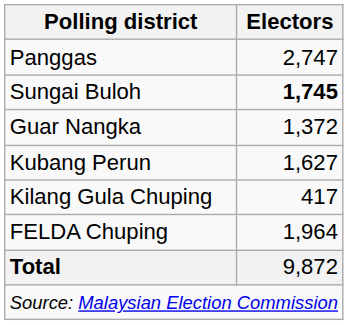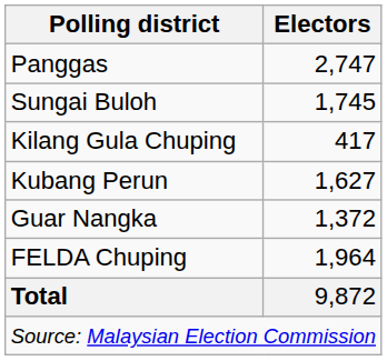 <table class="wikitable sortable">
 <tr>
 <th>Polling district</th>
 <th>Electors</th>
 </tr>
 <tr>
 <td>Panggas</td>
 <td align="right">2,747</td>
 </tr>
 <tr>
 <td>Sungai Buloh</td>
-<td align="right"><strong>1,745</strong></td>
+<td align="right">1,745</td>
 </tr>
 <tr>
-<td>Guar Nangka</td>
-<td align="right">1,372</td>
+<td>Kilang Gula Chuping</td>
+<td align="right">417</td>
 </tr>
 <tr>
 <td>Kubang Perun</td>
 <td align="right">1,627</td>
 </tr>
 <tr>
-<td>Kilang Gula Chuping</td>
-<td align="right">417</td>
+<td>Guar Nangka</td>
+<td align="right">1,372</td>
 </tr>
 <tr>
 <td>FELDA Chuping</td>
 <td align="right">1,964</td>
 </tr>
 <tr>
 <td style="background: #f2f2f2"><strong>Total</strong></td>
 <td style="background: #f2f2f2" align="right">9,872</td>
 </tr>
 <tr>
 <td colspan="2"  align="right"><small><em>Source: <a href='#'>Malaysian Election Commission</a></em></small></td>
 </tr>
 </table>
